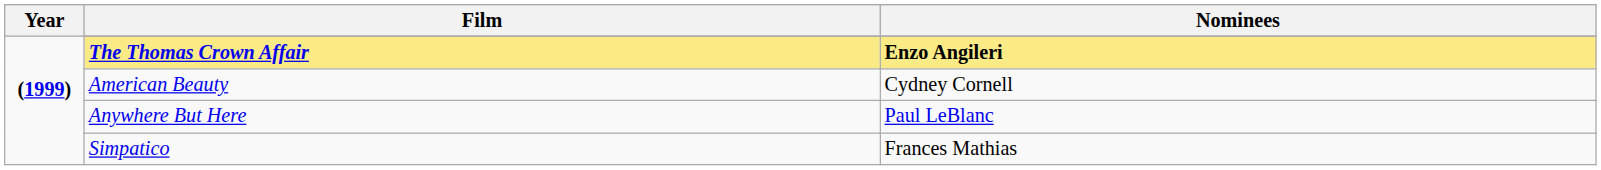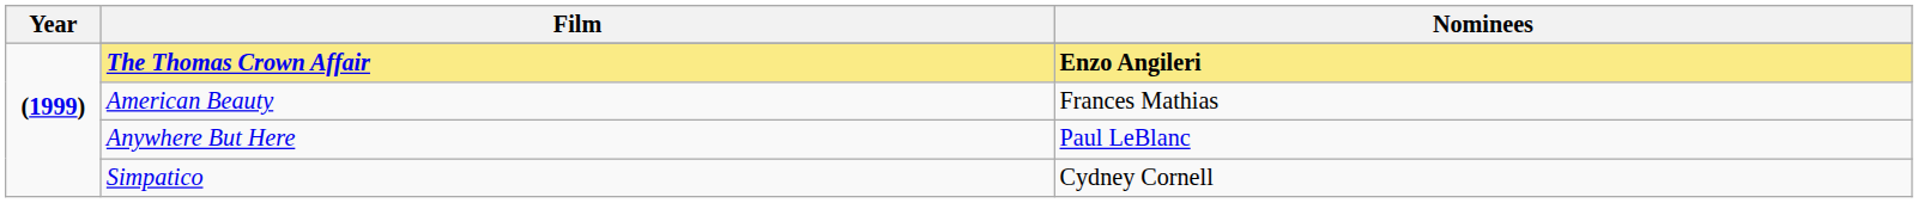 <table class="wikitable" style="width:100%">
 <tr bgcolor="#bebebe">
 <th width="5%">Year</th>
 <th width="50%">Film</th>
 <th width="45%">Nominees</th>
 </tr>
 <tr>
 <td rowspan=5 style="text-align:center"><strong>(<a href='#'>1999</a>)</strong><br> <br> </td>
 </tr>
 <tr style="background:#FAEB86">
 <td><strong><em><a href='#'>The Thomas Crown Affair</a></em></strong></td>
 <td><strong>Enzo Angileri</strong></td>
 </tr>
 <tr>
 <td><em><a href='#'>American Beauty</a></em></td>
-<td>Cydney Cornell</td>
+<td>Frances Mathias</td>
 </tr>
 <tr>
 <td><em><a href='#'>Anywhere But Here</a></em></td>
 <td><a href='#'>Paul LeBlanc</a></td>
 </tr>
 <tr>
 <td><em><a href='#'>Simpatico</a></em></td>
-<td>Frances Mathias</td>
+<td>Cydney Cornell</td>
 </tr>
 </table>
